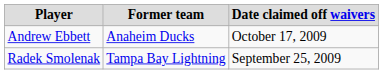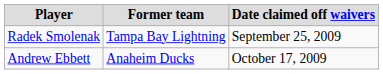 <table class="wikitable">
 <tr style="text-align:center; background:#ddd;">
 <td><strong>Player</strong></td>
 <td><strong>Former team</strong></td>
 <td><strong>Date claimed off <a href='#'>waivers</a></strong></td>
 </tr>
 <tr>
+<td><a href='#'>Radek Smolenak</a></td>
+<td><a href='#'>Tampa Bay Lightning</a></td>
+<td>September 25, 2009</td>
+</tr>
+<tr>
 <td><a href='#'>Andrew Ebbett</a></td>
 <td><a href='#'>Anaheim Ducks</a></td>
 <td>October 17, 2009</td>
 </tr>
-<tr>
-<td><a href='#'>Radek Smolenak</a></td>
-<td><a href='#'>Tampa Bay Lightning</a></td>
-<td>September 25, 2009</td>
-</tr>
 </table>
